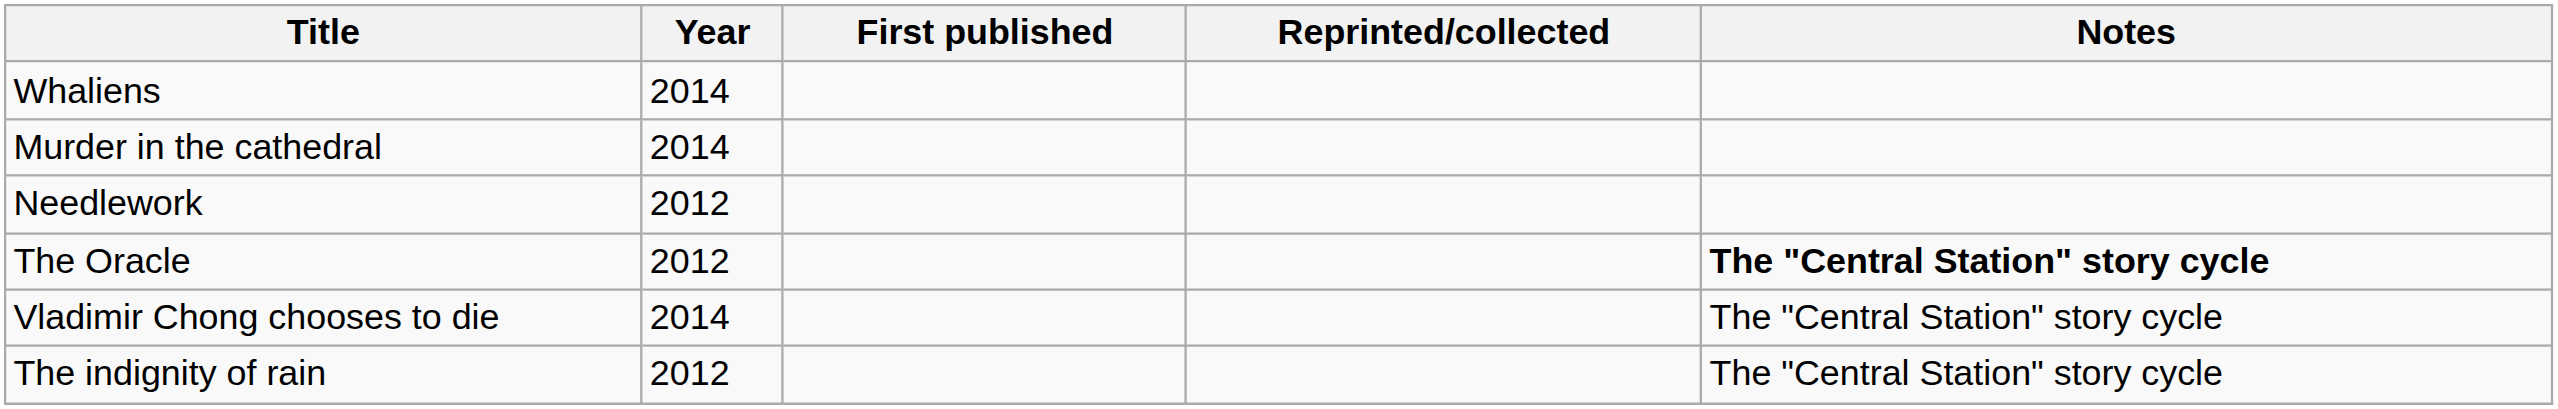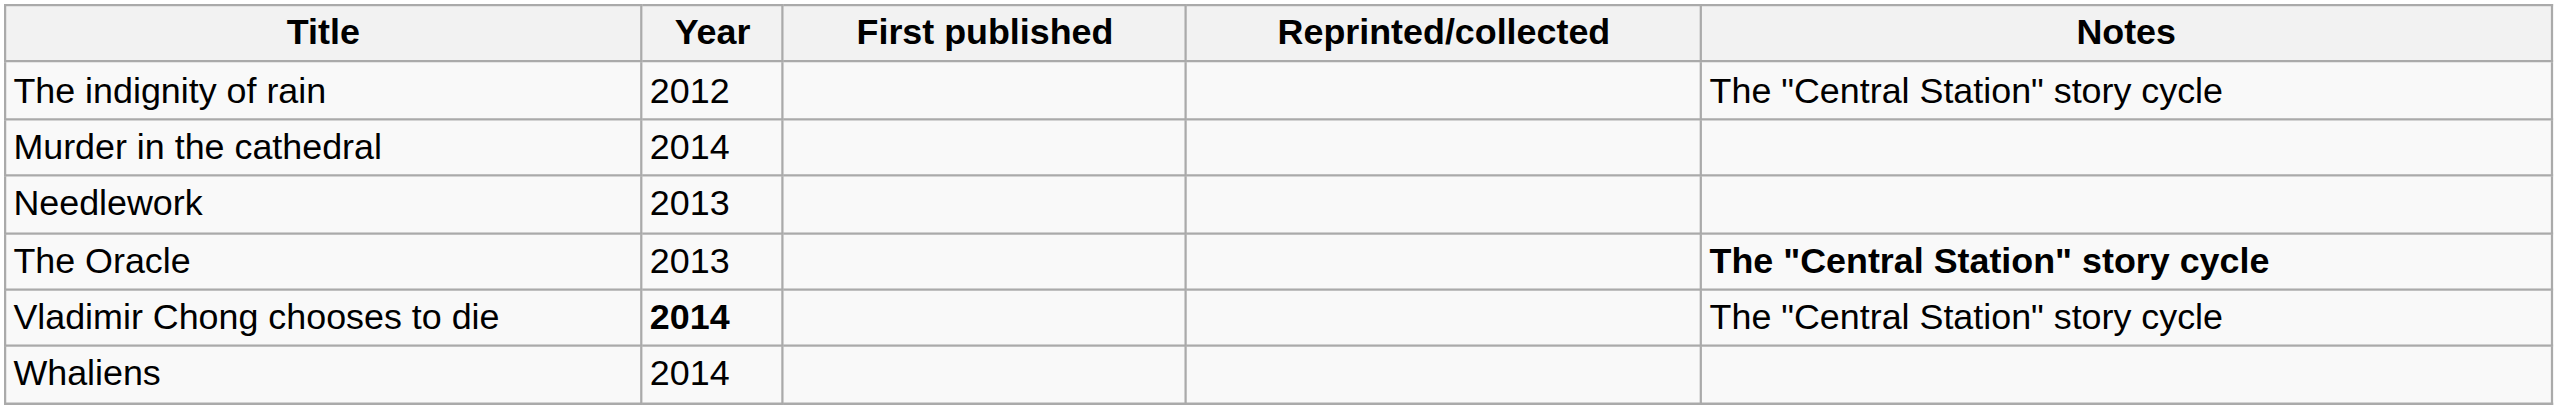 <table class='wikitable sortable' width='90%'>
 <tr>
 <th width=25%>Title</th>
 <th>Year</th>
 <th>First published</th>
 <th>Reprinted/collected</th>
 <th>Notes</th>
 </tr>
 <tr>
-<td>Whaliens</td>
-<td>2014</td>
+<td>The indignity of rain</td>
+<td>2012</td>
 <td></td>
 <td></td>
-<td></td>
+<td>The "Central Station" story cycle</td>
 </tr>
 <tr>
 <td>Murder in the cathedral</td>
 <td>2014</td>
 <td></td>
 <td></td>
 <td></td>
 </tr>
 <tr>
 <td>Needlework</td>
-<td>2012</td>
+<td>2013</td>
 <td></td>
 <td></td>
 <td></td>
 </tr>
 <tr>
 <td>The Oracle</td>
-<td>2012</td>
+<td>2013</td>
 <td></td>
 <td></td>
 <td><strong>The "Central Station" story cycle</strong></td>
 </tr>
 <tr>
 <td>Vladimir Chong chooses to die</td>
-<td>2014</td>
+<td><strong>2014</strong></td>
 <td></td>
 <td></td>
 <td>The "Central Station" story cycle</td>
 </tr>
 <tr>
-<td>The indignity of rain</td>
-<td>2012</td>
+<td>Whaliens</td>
+<td>2014</td>
 <td></td>
 <td></td>
-<td>The "Central Station" story cycle</td>
+<td></td>
 </tr>
 <tr>
 </tr>
 </table>
